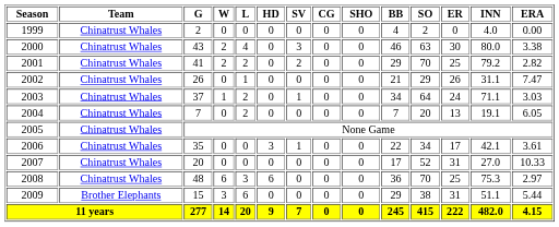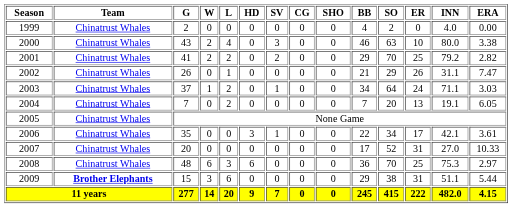 <table border=1 width="800px">
 <tr align=middle>
 <th>Season</th>
 <th>Team</th>
 <th>G</th>
 <th>W</th>
 <th>L</th>
 <th>HD</th>
 <th>SV</th>
 <th>CG</th>
 <th>SHO</th>
 <th>BB</th>
 <th>SO</th>
 <th>ER</th>
 <th>INN</th>
 <th>ERA</th>
 </tr>
 <tr align="center">
 <td>1999</td>
 <td><a href='#'>Chinatrust Whales</a></td>
 <td>2</td>
 <td>0</td>
 <td>0</td>
 <td>0</td>
 <td>0</td>
 <td>0</td>
 <td>0</td>
 <td>4</td>
 <td>2</td>
 <td>0</td>
 <td>4.0</td>
 <td>0.00</td>
 </tr>
 <tr align="center">
 <td>2000</td>
 <td><a href='#'>Chinatrust Whales</a></td>
 <td>43</td>
 <td>2</td>
 <td>4</td>
 <td>0</td>
 <td>3</td>
 <td>0</td>
 <td>0</td>
 <td>46</td>
 <td>63</td>
-<td>30</td>
+<td>10</td>
 <td>80.0</td>
 <td>3.38</td>
 </tr>
 <tr align="center">
 <td>2001</td>
 <td><a href='#'>Chinatrust Whales</a></td>
 <td>41</td>
 <td>2</td>
 <td>2</td>
 <td>0</td>
 <td>2</td>
 <td>0</td>
 <td>0</td>
 <td>29</td>
 <td>70</td>
 <td>25</td>
 <td>79.2</td>
 <td>2.82</td>
 </tr>
 <tr align="center">
 <td>2002</td>
 <td><a href='#'>Chinatrust Whales</a></td>
 <td>26</td>
 <td>0</td>
 <td>1</td>
 <td>0</td>
 <td>0</td>
 <td>0</td>
 <td>0</td>
 <td>21</td>
 <td>29</td>
 <td>26</td>
 <td>31.1</td>
 <td>7.47</td>
 </tr>
 <tr align="center">
 <td>2003</td>
 <td><a href='#'>Chinatrust Whales</a></td>
 <td>37</td>
 <td>1</td>
 <td>2</td>
 <td>0</td>
 <td>1</td>
 <td>0</td>
 <td>0</td>
 <td>34</td>
 <td>64</td>
 <td>24</td>
 <td>71.1</td>
 <td>3.03</td>
 </tr>
 <tr align="center">
 <td>2004</td>
 <td><a href='#'>Chinatrust Whales</a></td>
 <td>7</td>
 <td>0</td>
 <td>2</td>
 <td>0</td>
 <td>0</td>
 <td>0</td>
 <td>0</td>
 <td>7</td>
 <td>20</td>
 <td>13</td>
 <td>19.1</td>
 <td>6.05</td>
 </tr>
 <tr align="center">
 <td>2005</td>
 <td><a href='#'>Chinatrust Whales</a></td>
 <td colspan=12>None Game</td>
 </tr>
 <tr align="center">
 <td>2006</td>
 <td><a href='#'>Chinatrust Whales</a></td>
 <td>35</td>
 <td>0</td>
 <td>0</td>
 <td>3</td>
 <td>1</td>
 <td>0</td>
 <td>0</td>
 <td>22</td>
 <td>34</td>
 <td>17</td>
 <td>42.1</td>
 <td>3.61</td>
 </tr>
 <tr align="center">
 <td>2007</td>
 <td><a href='#'>Chinatrust Whales</a></td>
 <td>20</td>
 <td>0</td>
 <td>0</td>
 <td>0</td>
 <td>0</td>
 <td>0</td>
 <td>0</td>
 <td>17</td>
 <td>52</td>
 <td>31</td>
 <td>27.0</td>
 <td>10.33</td>
 </tr>
 <tr align="center">
 <td>2008</td>
 <td><a href='#'>Chinatrust Whales</a></td>
 <td>48</td>
 <td>6</td>
 <td>3</td>
 <td>6</td>
 <td>0</td>
 <td>0</td>
 <td>0</td>
 <td>36</td>
 <td>70</td>
 <td>25</td>
 <td>75.3</td>
 <td>2.97</td>
 </tr>
 <tr align="center">
 <td>2009</td>
-<td><a href='#'>Brother Elephants</a></td>
+<td><strong><a href='#'>Brother Elephants</a></strong></td>
 <td>15</td>
 <td>3</td>
 <td>6</td>
 <td>0</td>
 <td>0</td>
 <td>0</td>
 <td>0</td>
 <td>29</td>
 <td>38</td>
 <td>31</td>
 <td>51.1</td>
 <td>5.44</td>
 </tr>
 <tr span style="background-color:yellow">
 <th colspan=2>11 years</th>
 <th>277</th>
 <th>14</th>
 <th>20</th>
 <th>9</th>
 <th>7</th>
 <th>0</th>
 <th>0</th>
 <th>245</th>
 <th>415</th>
 <th>222</th>
 <th>482.0</th>
 <th>4.15</th>
 </tr>
 </table>
